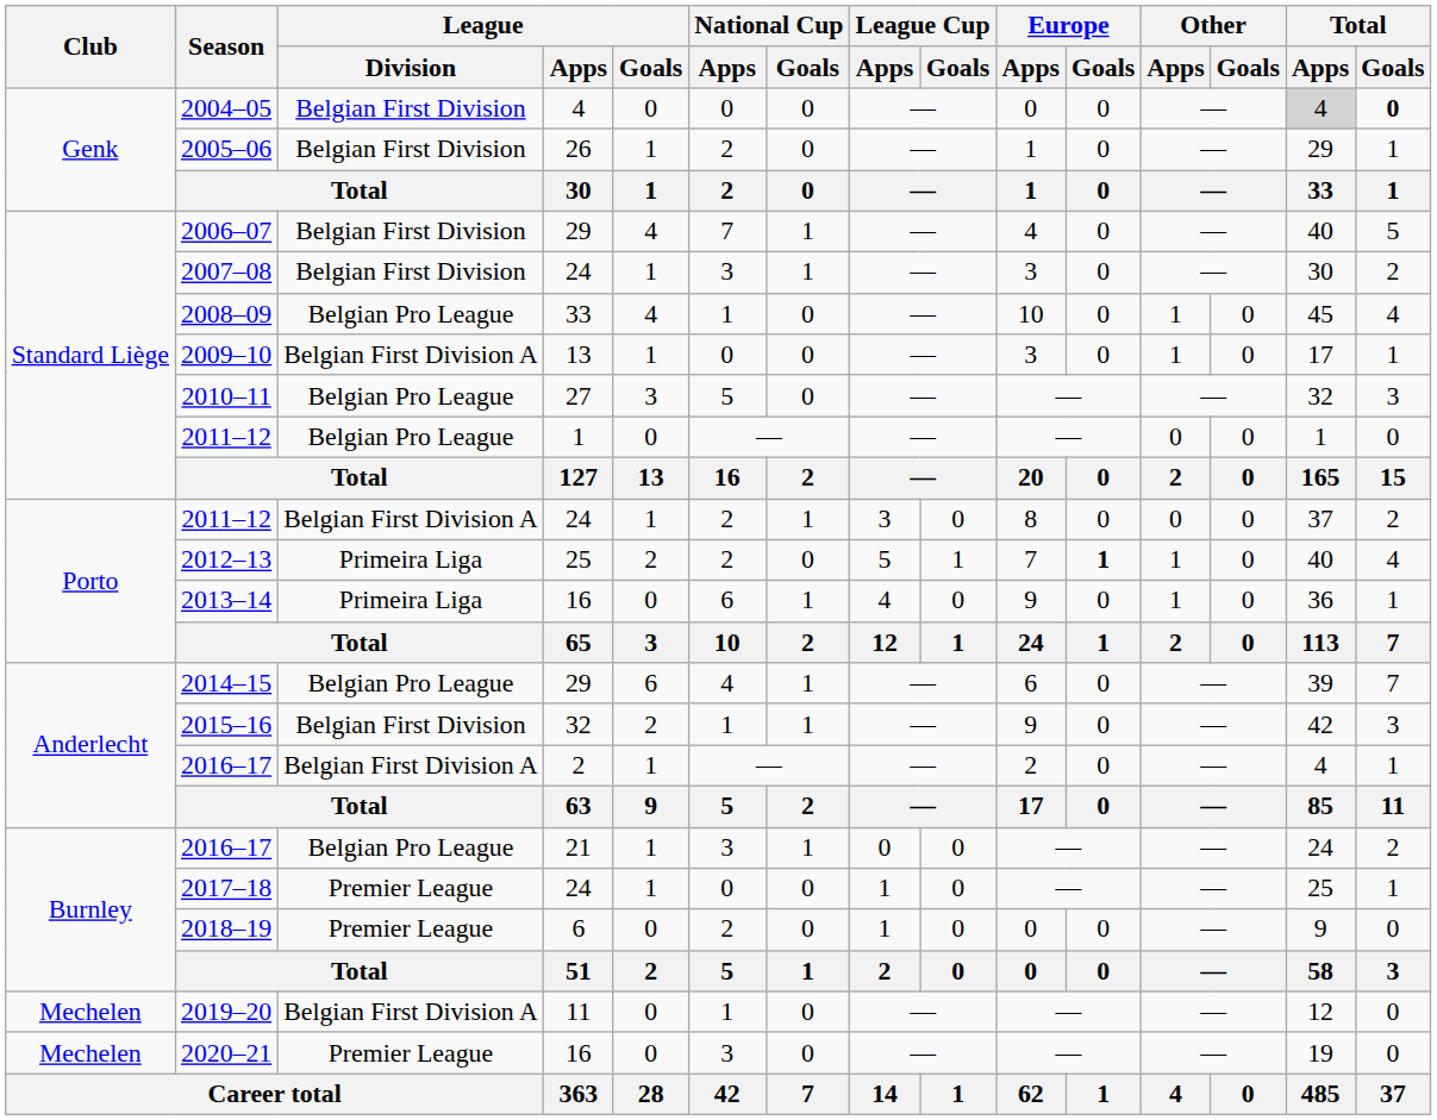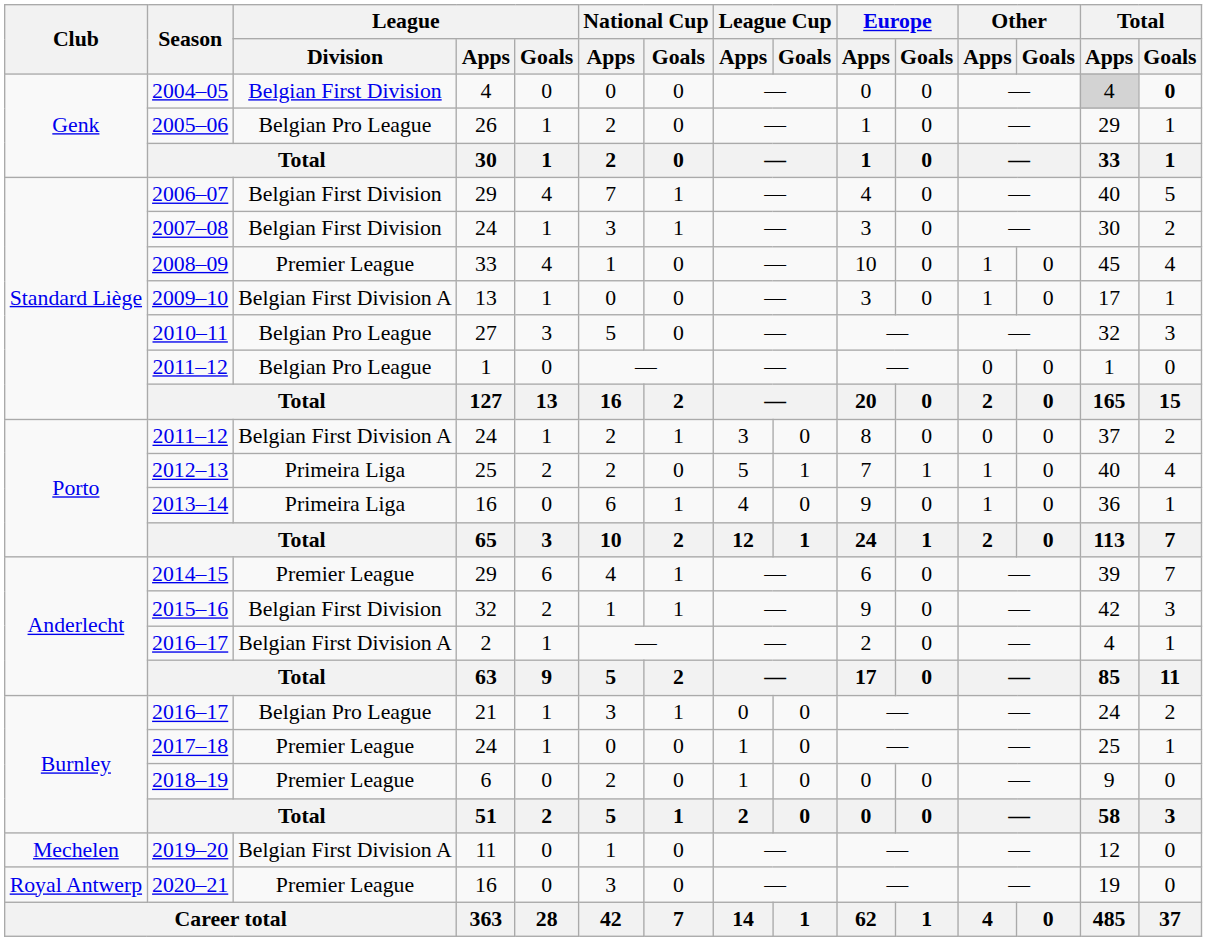 <table class=wikitable style="text-align: center;">
 <tr>
 <th rowspan=2>Club</th>
 <th rowspan=2>Season</th>
 <th colspan=3>League</th>
 <th colspan=2>National Cup</th>
 <th colspan=2>League Cup</th>
 <th colspan=2><a href='#'>Europe</a></th>
 <th colspan=2>Other</th>
 <th colspan=2>Total</th>
 </tr>
 <tr>
 <th>Division</th>
 <th>Apps</th>
 <th>Goals</th>
 <th>Apps</th>
 <th>Goals</th>
 <th>Apps</th>
 <th>Goals</th>
 <th>Apps</th>
 <th>Goals</th>
 <th>Apps</th>
 <th>Goals</th>
 <th>Apps</th>
 <th>Goals</th>
 </tr>
 <tr>
 <td rowspan=3><a href='#'>Genk</a></td>
 <td><a href='#'>2004–05</a></td>
 <td><a href='#'>Belgian First Division</a></td>
 <td>4</td>
 <td>0</td>
 <td>0</td>
 <td>0</td>
 <td colspan=2>—</td>
 <td>0</td>
 <td>0</td>
 <td colspan=2>—</td>
 <td style="background: lightgrey;">4</td>
 <td><strong>0</strong></td>
 </tr>
 <tr>
 <td><a href='#'>2005–06</a></td>
-<td>Belgian First Division</td>
+<td>Belgian Pro League</td>
 <td>26</td>
 <td>1</td>
 <td>2</td>
 <td>0</td>
 <td colspan=2>—</td>
 <td>1</td>
 <td>0</td>
 <td colspan=2>—</td>
 <td>29</td>
 <td>1</td>
 </tr>
 <tr>
 <th colspan=2>Total</th>
 <th>30</th>
 <th>1</th>
 <th>2</th>
 <th>0</th>
 <th colspan=2>—</th>
 <th>1</th>
 <th>0</th>
 <th colspan=2>—</th>
 <th>33</th>
 <th>1</th>
 </tr>
 <tr>
 <td rowspan=7><a href='#'>Standard Liège</a></td>
 <td><a href='#'>2006–07</a></td>
 <td>Belgian First Division</td>
 <td>29</td>
 <td>4</td>
 <td>7</td>
 <td>1</td>
 <td colspan=2>—</td>
 <td>4</td>
 <td>0</td>
 <td colspan=2>—</td>
 <td>40</td>
 <td>5</td>
 </tr>
 <tr>
 <td><a href='#'>2007–08</a></td>
 <td>Belgian First Division</td>
 <td>24</td>
 <td>1</td>
 <td>3</td>
 <td>1</td>
 <td colspan=2>—</td>
 <td>3</td>
 <td>0</td>
 <td colspan=2>—</td>
 <td>30</td>
 <td>2</td>
 </tr>
 <tr>
 <td><a href='#'>2008–09</a></td>
-<td>Belgian Pro League</td>
+<td>Premier League</td>
 <td>33</td>
 <td>4</td>
 <td>1</td>
 <td>0</td>
 <td colspan=2>—</td>
 <td>10</td>
 <td>0</td>
 <td>1</td>
 <td>0</td>
 <td>45</td>
 <td>4</td>
 </tr>
 <tr>
 <td><a href='#'>2009–10</a></td>
 <td>Belgian First Division A</td>
 <td>13</td>
 <td>1</td>
 <td>0</td>
 <td>0</td>
 <td colspan=2>—</td>
 <td>3</td>
 <td>0</td>
 <td>1</td>
 <td>0</td>
 <td>17</td>
 <td>1</td>
 </tr>
 <tr>
 <td><a href='#'>2010–11</a></td>
 <td>Belgian Pro League</td>
 <td>27</td>
 <td>3</td>
 <td>5</td>
 <td>0</td>
 <td colspan=2>—</td>
 <td colspan=2>—</td>
 <td colspan=2>—</td>
 <td>32</td>
 <td>3</td>
 </tr>
 <tr>
 <td><a href='#'>2011–12</a></td>
 <td>Belgian Pro League</td>
 <td>1</td>
 <td>0</td>
 <td colspan=2>—</td>
 <td colspan=2>—</td>
 <td colspan=2>—</td>
 <td>0</td>
 <td>0</td>
 <td>1</td>
 <td>0</td>
 </tr>
 <tr>
 <th colspan=2>Total</th>
 <th>127</th>
 <th>13</th>
 <th>16</th>
 <th>2</th>
 <th colspan=2>—</th>
 <th>20</th>
 <th>0</th>
 <th>2</th>
 <th>0</th>
 <th>165</th>
 <th>15</th>
 </tr>
 <tr>
 <td rowspan=4><a href='#'>Porto</a></td>
 <td><a href='#'>2011–12</a></td>
 <td>Belgian First Division A</td>
 <td>24</td>
 <td>1</td>
 <td>2</td>
 <td>1</td>
 <td>3</td>
 <td>0</td>
 <td>8</td>
 <td>0</td>
 <td>0</td>
 <td>0</td>
 <td>37</td>
 <td>2</td>
 </tr>
 <tr>
 <td><a href='#'>2012–13</a></td>
 <td>Primeira Liga</td>
 <td>25</td>
 <td>2</td>
 <td>2</td>
 <td>0</td>
 <td>5</td>
 <td>1</td>
 <td>7</td>
-<td><strong>1</strong></td>
+<td>1</td>
 <td>1</td>
 <td>0</td>
 <td>40</td>
 <td>4</td>
 </tr>
 <tr>
 <td><a href='#'>2013–14</a></td>
 <td>Primeira Liga</td>
 <td>16</td>
 <td>0</td>
 <td>6</td>
 <td>1</td>
 <td>4</td>
 <td>0</td>
 <td>9</td>
 <td>0</td>
 <td>1</td>
 <td>0</td>
 <td>36</td>
 <td>1</td>
 </tr>
 <tr>
 <th colspan=2>Total</th>
 <th>65</th>
 <th>3</th>
 <th>10</th>
 <th>2</th>
 <th>12</th>
 <th>1</th>
 <th>24</th>
 <th>1</th>
 <th>2</th>
 <th>0</th>
 <th>113</th>
 <th>7</th>
 </tr>
 <tr>
 <td rowspan=4><a href='#'>Anderlecht</a></td>
 <td><a href='#'>2014–15</a></td>
-<td>Belgian Pro League</td>
+<td>Premier League</td>
 <td>29</td>
 <td>6</td>
 <td>4</td>
 <td>1</td>
 <td colspan=2>—</td>
 <td>6</td>
 <td>0</td>
 <td colspan=2>—</td>
 <td>39</td>
 <td>7</td>
 </tr>
 <tr>
 <td><a href='#'>2015–16</a></td>
 <td>Belgian First Division</td>
 <td>32</td>
 <td>2</td>
 <td>1</td>
 <td>1</td>
 <td colspan=2>—</td>
 <td>9</td>
 <td>0</td>
 <td colspan=2>—</td>
 <td>42</td>
 <td>3</td>
 </tr>
 <tr>
 <td><a href='#'>2016–17</a></td>
 <td>Belgian First Division A</td>
 <td>2</td>
 <td>1</td>
 <td colspan=2>—</td>
 <td colspan=2>—</td>
 <td>2</td>
 <td>0</td>
 <td colspan=2>—</td>
 <td>4</td>
 <td>1</td>
 </tr>
 <tr>
 <th colspan=2>Total</th>
 <th>63</th>
 <th>9</th>
 <th>5</th>
 <th>2</th>
 <th colspan=2>—</th>
 <th>17</th>
 <th>0</th>
 <th colspan=2>—</th>
 <th>85</th>
 <th>11</th>
 </tr>
 <tr>
 <td rowspan=4><a href='#'>Burnley</a></td>
 <td><a href='#'>2016–17</a></td>
 <td>Belgian Pro League</td>
 <td>21</td>
 <td>1</td>
 <td>3</td>
 <td>1</td>
 <td>0</td>
 <td>0</td>
 <td colspan=2>—</td>
 <td colspan=2>—</td>
 <td>24</td>
 <td>2</td>
 </tr>
 <tr>
 <td><a href='#'>2017–18</a></td>
 <td>Premier League</td>
 <td>24</td>
 <td>1</td>
 <td>0</td>
 <td>0</td>
 <td>1</td>
 <td>0</td>
 <td colspan=2>—</td>
 <td colspan=2>—</td>
 <td>25</td>
 <td>1</td>
 </tr>
 <tr>
 <td><a href='#'>2018–19</a></td>
 <td>Premier League</td>
 <td>6</td>
 <td>0</td>
 <td>2</td>
 <td>0</td>
 <td>1</td>
 <td>0</td>
 <td>0</td>
 <td>0</td>
 <td colspan=2>—</td>
 <td>9</td>
 <td>0</td>
 </tr>
 <tr>
 <th colspan=2>Total</th>
 <th>51</th>
 <th>2</th>
 <th>5</th>
 <th>1</th>
 <th>2</th>
 <th>0</th>
 <th>0</th>
 <th>0</th>
 <th colspan=2>—</th>
 <th>58</th>
 <th>3</th>
 </tr>
 <tr>
 <td><a href='#'>Mechelen</a></td>
 <td><a href='#'>2019–20</a></td>
 <td>Belgian First Division A</td>
 <td>11</td>
 <td>0</td>
 <td>1</td>
 <td>0</td>
 <td colspan=2>—</td>
 <td colspan=2>—</td>
 <td colspan=2>—</td>
 <td>12</td>
 <td>0</td>
 </tr>
 <tr>
-<td><a href='#'>Mechelen</a></td>
+<td><a href='#'>Royal Antwerp</a></td>
 <td><a href='#'>2020–21</a></td>
 <td>Premier League</td>
 <td>16</td>
 <td>0</td>
 <td>3</td>
 <td>0</td>
 <td colspan=2>—</td>
 <td colspan=2>—</td>
 <td colspan=2>—</td>
 <td>19</td>
 <td>0</td>
 </tr>
 <tr>
 <th colspan=3>Career total</th>
 <th>363</th>
 <th>28</th>
 <th>42</th>
 <th>7</th>
 <th>14</th>
 <th>1</th>
 <th>62</th>
 <th>1</th>
 <th>4</th>
 <th>0</th>
 <th>485</th>
 <th>37</th>
 </tr>
 </table>
